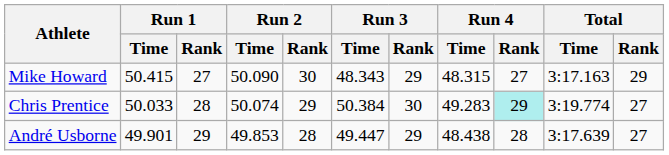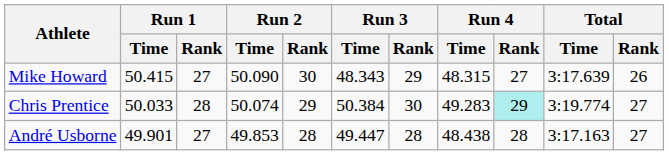 <table class="wikitable" border="1" style="font-size:90%">
 <tr>
 <th rowspan="2">Athlete</th>
 <th colspan="2">Run 1</th>
 <th colspan="2">Run 2</th>
 <th colspan="2">Run 3</th>
 <th colspan="2">Run 4</th>
 <th colspan="2">Total</th>
 </tr>
 <tr>
 <th>Time</th>
 <th>Rank</th>
 <th>Time</th>
 <th>Rank</th>
 <th>Time</th>
 <th>Rank</th>
 <th>Time</th>
 <th>Rank</th>
 <th>Time</th>
 <th>Rank</th>
 </tr>
 <tr>
 <td><a href='#'>Mike Howard</a></td>
 <td align="center">50.415</td>
 <td align="center">27</td>
 <td align="center">50.090</td>
 <td align="center">30</td>
 <td align="center">48.343</td>
 <td align="center">29</td>
 <td align="center">48.315</td>
 <td align="center">27</td>
-<td align="center">3:17.163</td>
-<td align="center">29</td>
+<td align="center">3:17.639</td>
+<td align="center">26</td>
 </tr>
 <tr>
 <td><a href='#'>Chris Prentice</a></td>
 <td align="center">50.033</td>
 <td align="center">28</td>
 <td align="center">50.074</td>
 <td align="center">29</td>
 <td align="center">50.384</td>
 <td align="center">30</td>
 <td align="center">49.283</td>
 <td align="center" style="background: paleturquoise;">29</td>
 <td align="center">3:19.774</td>
 <td align="center">27</td>
 </tr>
 <tr>
 <td><a href='#'>André Usborne</a></td>
 <td align="center">49.901</td>
-<td align="center">29</td>
+<td align="center">27</td>
 <td align="center">49.853</td>
 <td align="center">28</td>
 <td align="center">49.447</td>
-<td align="center">29</td>
+<td align="center">28</td>
 <td align="center">48.438</td>
 <td align="center">28</td>
-<td align="center">3:17.639</td>
+<td align="center">3:17.163</td>
 <td align="center">27</td>
 </tr>
 </table>
